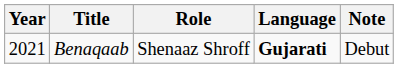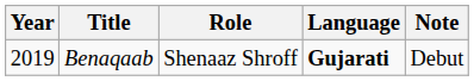 <table class="wikitable sortable">
 <tr>
 <th>Year</th>
 <th>Title</th>
 <th>Role</th>
 <th>Language</th>
 <th>Note</th>
 </tr>
 <tr>
-<td>2021</td>
+<td>2019</td>
 <td><em>Benaqaab</em></td>
 <td>Shenaaz Shroff</td>
 <td><strong>Gujarati</strong></td>
 <td>Debut</td>
 </tr>
 </table>
